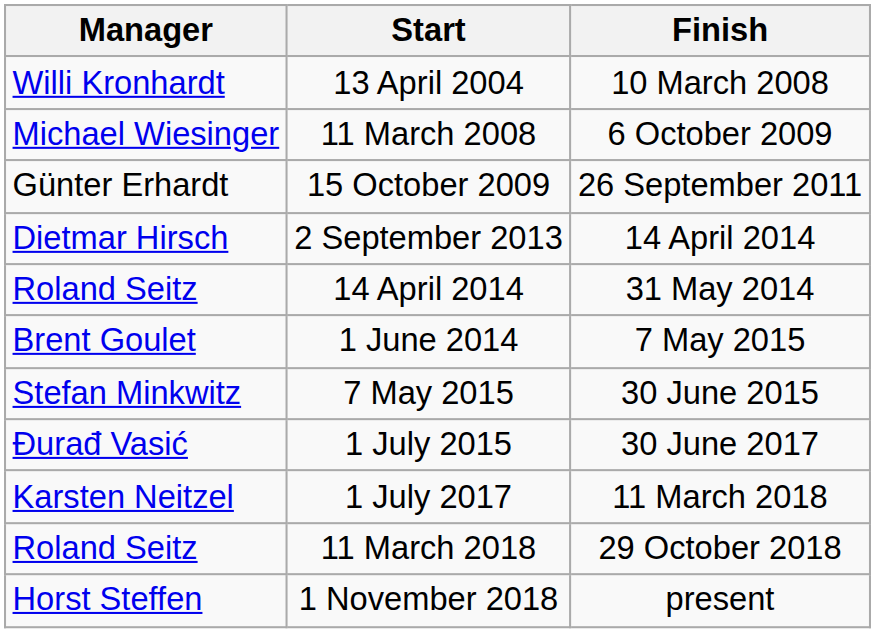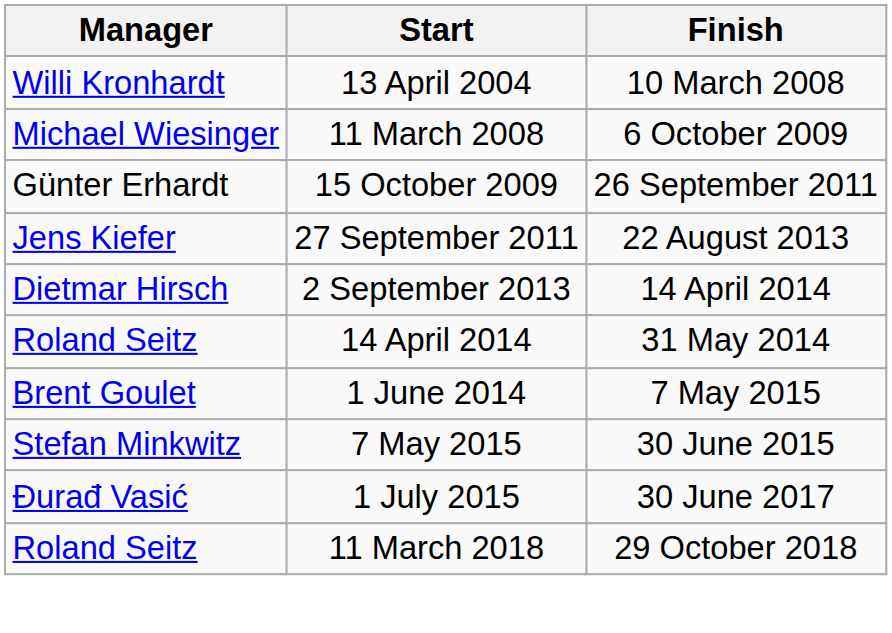 <table class="wikitable">
 <tr>
 <th>Manager</th>
 <th>Start</th>
 <th>Finish</th>
 </tr>
 <tr align="center">
 <td align="left"> <a href='#'>Willi Kronhardt</a></td>
 <td>13 April 2004</td>
 <td>10 March 2008</td>
 </tr>
 <tr align="center">
 <td align="left"> <a href='#'>Michael Wiesinger</a></td>
 <td>11 March 2008</td>
 <td>6 October 2009</td>
 </tr>
 <tr align="center">
 <td align="left"> Günter Erhardt</td>
 <td>15 October 2009</td>
 <td>26 September 2011</td>
+</tr>
+<tr align="center">
+<td align="left"> <a href='#'>Jens Kiefer</a></td>
+<td>27 September 2011</td>
+<td>22 August 2013</td>
 </tr>
 <tr align="center">
 <td align="left"> <a href='#'>Dietmar Hirsch</a></td>
 <td>2 September 2013</td>
 <td>14 April 2014</td>
 </tr>
 <tr align="center">
 <td align="left"> <a href='#'>Roland Seitz</a></td>
 <td>14 April 2014</td>
 <td>31 May 2014</td>
 </tr>
 <tr align="center">
 <td align="left"> <a href='#'>Brent Goulet</a></td>
 <td>1 June 2014</td>
 <td>7 May 2015</td>
 </tr>
 <tr align="center">
 <td align="left"> <a href='#'>Stefan Minkwitz</a></td>
 <td>7 May 2015</td>
 <td>30 June 2015</td>
 </tr>
 <tr align="center">
 <td align="left"> <a href='#'>Đurađ Vasić</a></td>
 <td>1 July 2015</td>
 <td>30 June 2017</td>
 </tr>
 <tr align="center">
-<td align="left"> <a href='#'>Karsten Neitzel</a></td>
-<td>1 July 2017</td>
-<td>11 March 2018</td>
-</tr>
-<tr align="center">
 <td align="left"> <a href='#'>Roland Seitz</a></td>
 <td>11 March 2018</td>
 <td>29 October 2018</td>
 </tr>
-<tr align="center">
-<td align="left"> <a href='#'>Horst Steffen</a></td>
-<td>1 November 2018</td>
-<td>present</td>
-</tr>
 </table>
